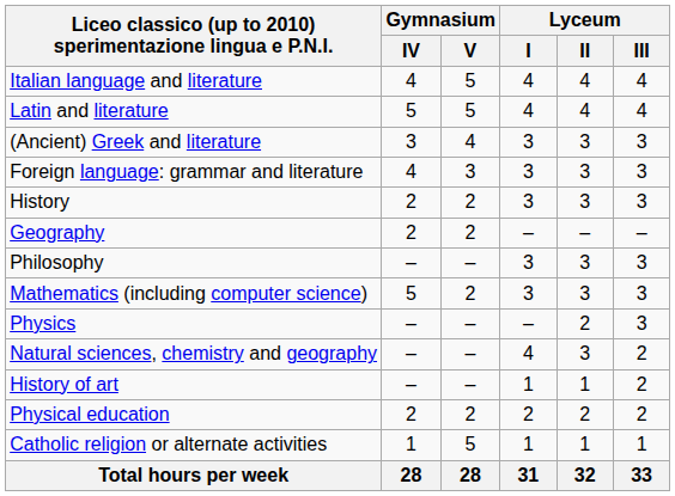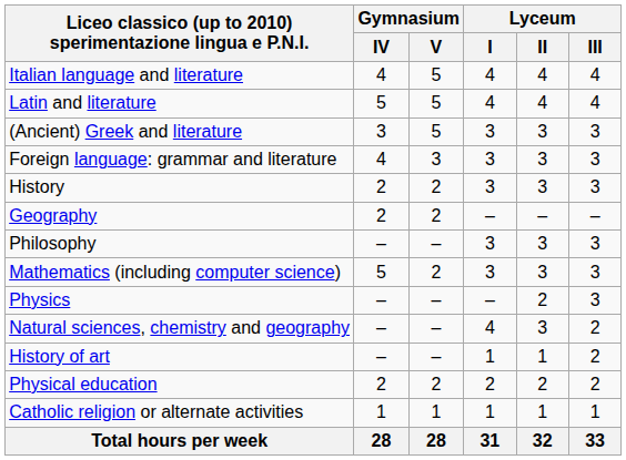 <table class="wikitable">
 <tr>
 <th rowspan="2">Liceo classico (up to 2010)<br>sperimentazione lingua e P.N.I.</th>
 <th colspan="2">Gymnasium</th>
 <th colspan="3">Lyceum</th>
 </tr>
 <tr>
 <th width="40">IV</th>
 <th width="40">V</th>
 <th width="40">I</th>
 <th width="40">II</th>
 <th width="40">III</th>
 </tr>
 <tr align="center">
 <td align="left"><a href='#'>Italian language</a> and <a href='#'>literature</a></td>
 <td>4</td>
 <td>5</td>
 <td>4</td>
 <td>4</td>
 <td>4</td>
 </tr>
 <tr align="center">
 <td align="left"><a href='#'>Latin</a> and <a href='#'>literature</a></td>
 <td>5</td>
 <td>5</td>
 <td>4</td>
 <td>4</td>
 <td>4</td>
 </tr>
 <tr align="center">
 <td align="left">(Ancient) <a href='#'>Greek</a> and <a href='#'>literature</a></td>
 <td>3</td>
-<td>4</td>
+<td>5</td>
 <td>3</td>
 <td>3</td>
 <td>3</td>
 </tr>
 <tr align="center">
 <td align="left">Foreign <a href='#'>language</a>: grammar and literature</td>
 <td>4</td>
 <td>3</td>
 <td>3</td>
 <td>3</td>
 <td>3</td>
 </tr>
 <tr align="center">
 <td align="left">History</td>
 <td>2</td>
 <td>2</td>
 <td>3</td>
 <td>3</td>
 <td>3</td>
 </tr>
 <tr align="center">
 <td align="left"><a href='#'>Geography</a></td>
 <td>2</td>
 <td>2</td>
 <td>–</td>
 <td>–</td>
 <td>–</td>
 </tr>
 <tr align="center">
 <td align="left">Philosophy</td>
 <td>–</td>
 <td>–</td>
 <td>3</td>
 <td>3</td>
 <td>3</td>
 </tr>
 <tr align="center">
 <td align="left"><a href='#'>Mathematics</a> (including <a href='#'>computer science</a>)</td>
 <td>5</td>
 <td>2</td>
 <td>3</td>
 <td>3</td>
 <td>3</td>
 </tr>
 <tr align="center">
 <td align="left"><a href='#'>Physics</a></td>
 <td>–</td>
 <td>–</td>
 <td>–</td>
 <td>2</td>
 <td>3</td>
 </tr>
 <tr align="center">
 <td align="left"><a href='#'>Natural sciences</a>, <a href='#'>chemistry</a> and <a href='#'>geography</a></td>
 <td>–</td>
 <td>–</td>
 <td>4</td>
 <td>3</td>
 <td>2</td>
 </tr>
 <tr align="center">
 <td align="left"><a href='#'>History of art</a></td>
 <td>–</td>
 <td>–</td>
 <td>1</td>
 <td>1</td>
 <td>2</td>
 </tr>
 <tr align="center">
 <td align="left"><a href='#'>Physical education</a></td>
 <td>2</td>
 <td>2</td>
 <td>2</td>
 <td>2</td>
 <td>2</td>
 </tr>
 <tr align="center">
 <td align="left"><a href='#'>Catholic religion</a> or alternate activities</td>
 <td>1</td>
-<td>5</td>
+<td>1</td>
 <td>1</td>
 <td>1</td>
 <td>1</td>
 </tr>
 <tr>
 <th>Total hours per week</th>
 <th>28</th>
 <th>28</th>
 <th>31</th>
 <th>32</th>
 <th>33</th>
 </tr>
 </table>
